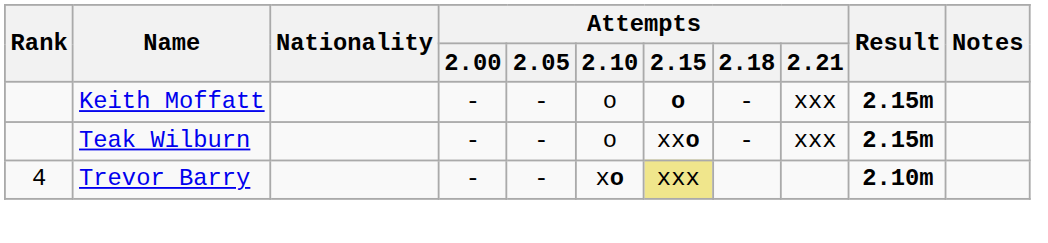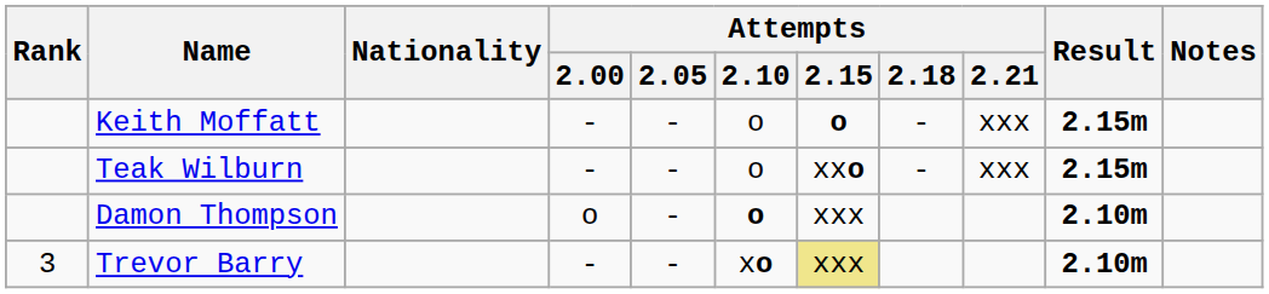 <table class="wikitable sortable" style="text-align:center">
 <tr>
 <th rowspan=2>Rank</th>
 <th rowspan=2>Name</th>
 <th rowspan=2>Nationality</th>
 <th colspan=6>Attempts</th>
 <th rowspan=2>Result</th>
 <th rowspan=2>Notes</th>
 </tr>
 <tr>
 <th>2.00</th>
 <th>2.05</th>
 <th>2.10</th>
 <th>2.15</th>
 <th>2.18</th>
 <th>2.21</th>
 </tr>
 <tr>
 <td align=center></td>
 <td align=left><a href='#'>Keith Moffatt</a></td>
 <td align=left></td>
 <td>-</td>
 <td>-</td>
 <td>o</td>
 <td><strong>o</strong></td>
 <td>-</td>
 <td>xxx</td>
 <td><strong>2.15m</strong></td>
 <td></td>
 </tr>
 <tr>
 <td align=center></td>
 <td align=left><a href='#'>Teak Wilburn</a></td>
 <td align=left></td>
 <td>-</td>
 <td>-</td>
 <td>o</td>
 <td>xx<strong>o</strong></td>
 <td>-</td>
 <td>xxx</td>
 <td><strong>2.15m</strong></td>
 <td></td>
 </tr>
 <tr>
-<td align=center>4</td>
+<td align=center></td>
+<td align=left><a href='#'>Damon Thompson</a></td>
+<td align=left></td>
+<td>o</td>
+<td>-</td>
+<td><strong>o</strong></td>
+<td>xxx</td>
+<td></td>
+<td></td>
+<td><strong>2.10m</strong></td>
+<td></td>
+</tr>
+<tr>
+<td align=center>3</td>
 <td align=left><a href='#'>Trevor Barry</a></td>
 <td align=left></td>
 <td>-</td>
 <td>-</td>
 <td>x<strong>o</strong></td>
 <td style="background: khaki;">xxx</td>
 <td></td>
 <td></td>
 <td><strong>2.10m</strong></td>
 <td></td>
 </tr>
 </table>
